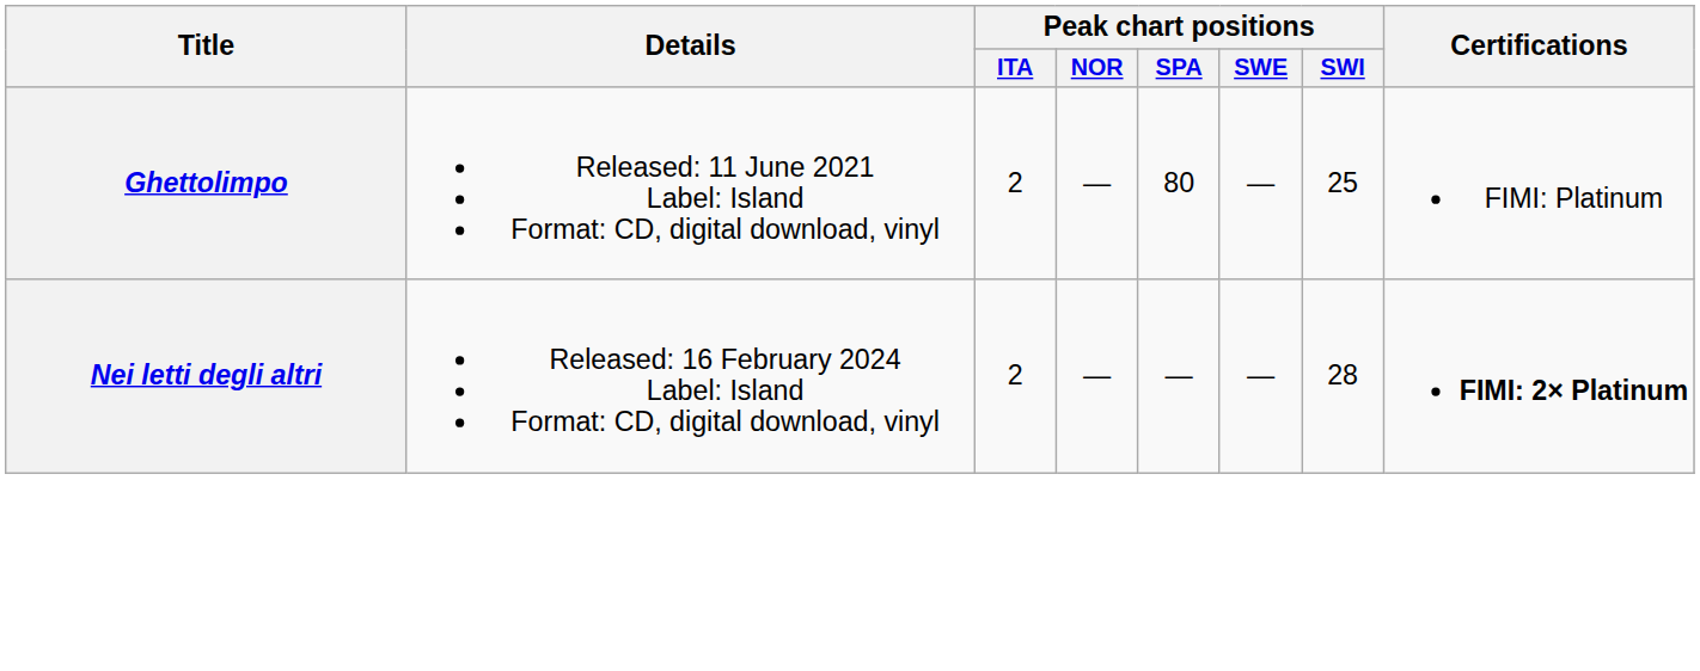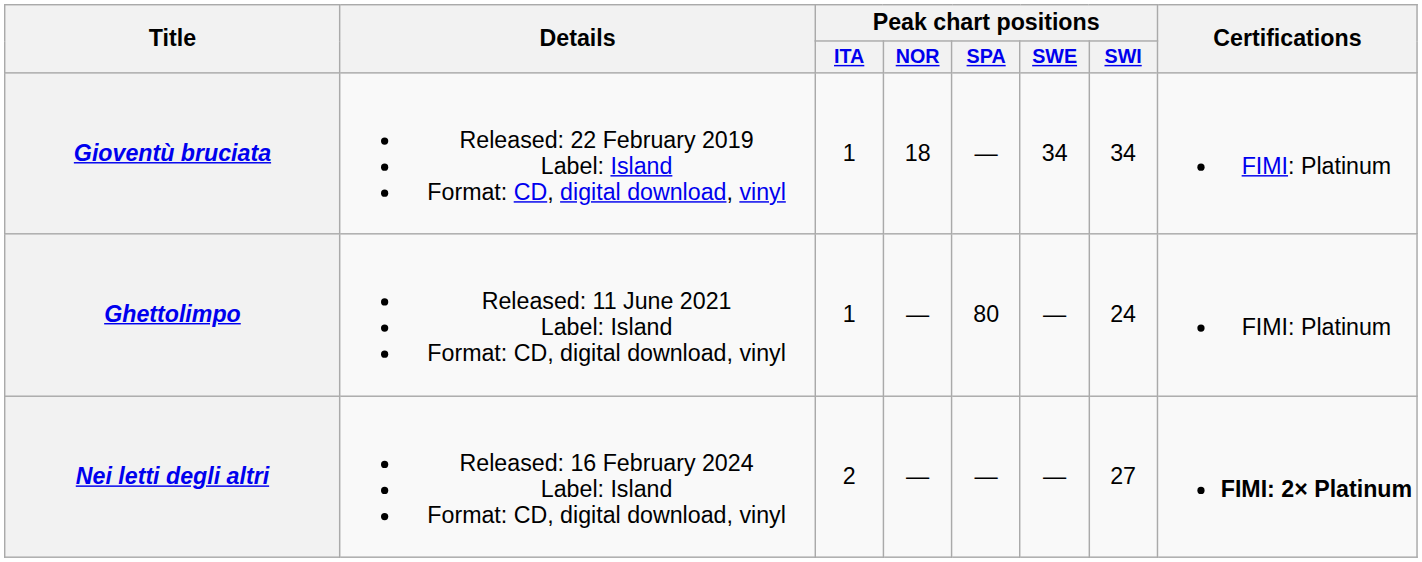 <table class="wikitable plainrowheaders" style="text-align:center;">
 <tr>
 <th scope="col" rowspan="2" style="width:14em;">Title</th>
 <th scope="col" rowspan="2" style="width:20em;">Details</th>
 <th scope="col" colspan="5">Peak chart positions</th>
 <th scope="col" rowspan="2">Certifications</th>
 </tr>
 <tr>
 <th scope="col" style="width:3em;font-size:85%;"><a href='#'>ITA</a><br></th>
 <th scope="col" style="width:3em;font-size:85%;"><a href='#'>NOR</a><br></th>
 <th scope="col" style="width:3em;font-size:85%;"><a href='#'>SPA</a><br></th>
 <th scope="col" style="width:3em;font-size:85%;"><a href='#'>SWE</a><br></th>
 <th scope="col" style="width:3em;font-size:85%;"><a href='#'>SWI</a><br></th>
 </tr>
 <tr>
+<th scope="row"><em><a href='#'>Gioventù bruciata</a></em></th>
+<td><br><ul><li>Released: 22 February 2019</li><li>Label: <a href='#'>Island</a></li><li>Format: <a href='#'>CD</a>, <a href='#'>digital download</a>, <a href='#'>vinyl</a></li></ul></td>
+<td>1</td>
+<td>18</td>
+<td>—</td>
+<td>34</td>
+<td>34</td>
+<td><br><ul><li><a href='#'>FIMI</a>: Platinum</li></ul></td>
+</tr>
+<tr>
 <th scope="row"><em><a href='#'>Ghettolimpo</a></em></th>
 <td><br><ul><li>Released: 11 June 2021</li><li>Label: Island</li><li>Format: CD, digital download, vinyl</li></ul></td>
-<td>2</td>
+<td>1</td>
 <td>—</td>
 <td>80</td>
 <td>—</td>
-<td>25</td>
+<td>24</td>
 <td><br><ul><li>FIMI: Platinum</li></ul></td>
 </tr>
 <tr>
 <th scope="row"><em><a href='#'>Nei letti degli altri</a></em></th>
 <td><br><ul><li>Released: 16 February 2024</li><li>Label: Island</li><li>Format: CD, digital download, vinyl</li></ul></td>
 <td>2</td>
 <td>—</td>
 <td>—</td>
 <td>—</td>
-<td>28</td>
+<td>27</td>
 <td><strong><br><ul><li>FIMI: 2× Platinum</li></ul></strong></td>
 </tr>
 </table>
